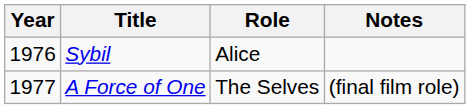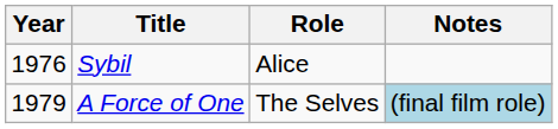 <table class="wikitable">
 <tr>
 <th>Year</th>
 <th>Title</th>
 <th>Role</th>
 <th>Notes</th>
 </tr>
 <tr>
 <td>1976</td>
 <td><a href='#'><em>Sybil</em></a></td>
 <td>Alice</td>
 <td></td>
 </tr>
 <tr>
-<td>1977</td>
+<td>1979</td>
 <td><em><a href='#'>A Force of One</a></em></td>
 <td>The Selves</td>
-<td>(final film role)</td>
+<td style="background: lightblue;">(final film role)</td>
 </tr>
 </table>
